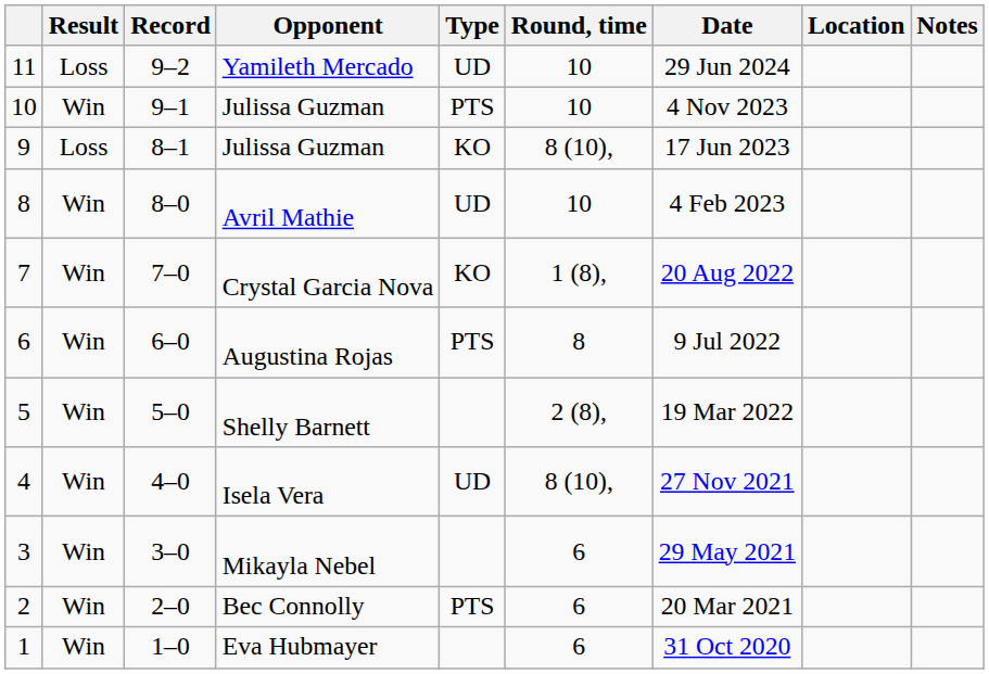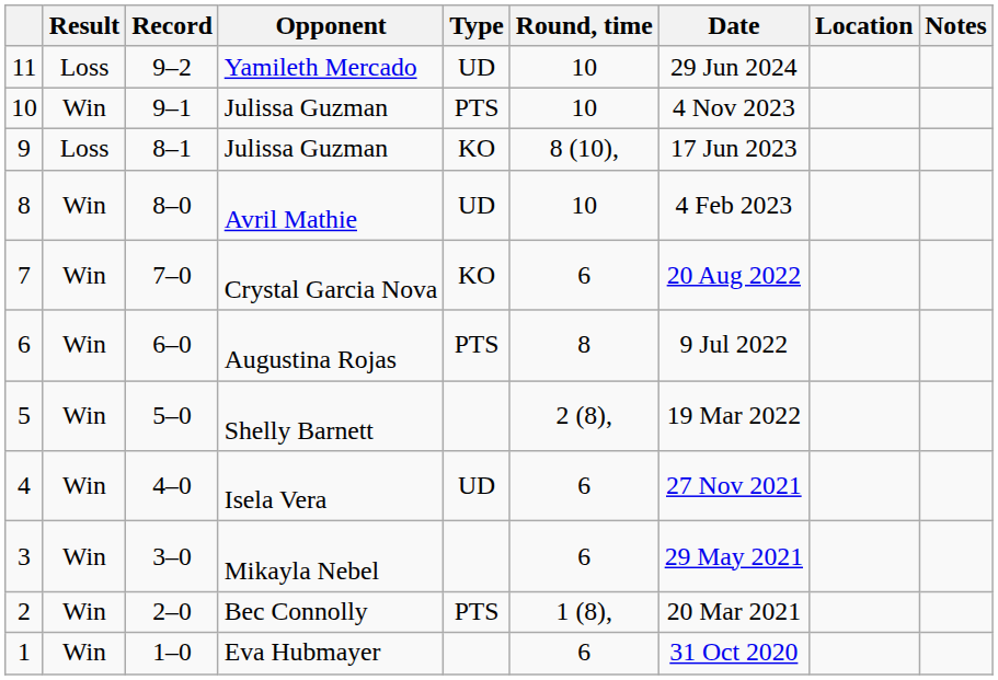 <table class="wikitable" style="text-align:center">
 <tr>
 <th></th>
 <th>Result</th>
 <th>Record</th>
 <th>Opponent</th>
 <th>Type</th>
 <th>Round, time</th>
 <th>Date</th>
 <th>Location</th>
 <th>Notes</th>
 </tr>
 <tr>
 <td>11</td>
 <td>Loss</td>
 <td>9–2</td>
 <td style="text-align:left;"><a href='#'>Yamileth Mercado</a></td>
 <td>UD</td>
 <td>10</td>
 <td>29 Jun 2024</td>
 <td style="text-align:left;"></td>
 <td style="text-align:left;"></td>
 </tr>
 <tr>
 <td>10</td>
 <td>Win</td>
 <td>9–1</td>
 <td style="text-align:left;">Julissa Guzman</td>
 <td>PTS</td>
 <td>10</td>
 <td>4 Nov 2023</td>
 <td style="text-align:left;"></td>
 <td></td>
 </tr>
 <tr>
 <td>9</td>
 <td>Loss</td>
 <td>8–1</td>
 <td style="text-align:left;">Julissa Guzman</td>
 <td>KO</td>
 <td>8 (10), </td>
 <td>17 Jun 2023</td>
 <td style="text-align:left;"></td>
 <td></td>
 </tr>
 <tr>
 <td>8</td>
 <td>Win</td>
 <td>8–0</td>
 <td style="text-align:left;"><br><a href='#'>Avril Mathie</a></td>
 <td>UD</td>
 <td>10</td>
 <td>4 Feb 2023</td>
 <td style="text-align:left;"></td>
 <td></td>
 </tr>
 <tr>
 <td>7</td>
 <td>Win</td>
 <td>7–0</td>
 <td style="text-align:left;"><br>Crystal Garcia Nova</td>
 <td>KO</td>
-<td>1 (8), </td>
+<td>6</td>
 <td><a href='#'>20 Aug 2022</a></td>
 <td style="text-align:left;"></td>
 <td></td>
 </tr>
 <tr>
 <td>6</td>
 <td>Win</td>
 <td>6–0</td>
 <td style="text-align:left;"><br>Augustina Rojas</td>
 <td>PTS</td>
 <td>8</td>
 <td>9 Jul 2022</td>
 <td style="text-align:left;"></td>
 <td></td>
 </tr>
 <tr>
 <td>5</td>
 <td>Win</td>
 <td>5–0</td>
 <td style="text-align:left;"><br>Shelly Barnett</td>
 <td></td>
 <td>2 (8), </td>
 <td>19 Mar 2022</td>
 <td style="text-align:left;"><br></td>
 <td></td>
 </tr>
 <tr>
 <td>4</td>
 <td>Win</td>
 <td>4–0</td>
 <td style="text-align:left;"><br>Isela Vera</td>
 <td>UD</td>
-<td>8 (10), </td>
+<td>6</td>
 <td><a href='#'>27 Nov 2021</a></td>
 <td style="text-align:left;"><br></td>
 <td></td>
 </tr>
 <tr>
 <td>3</td>
 <td>Win</td>
 <td>3–0</td>
 <td style="text-align:left;"><br>Mikayla Nebel</td>
 <td></td>
 <td>6</td>
 <td><a href='#'>29 May 2021</a></td>
 <td style="text-align:left;"><br></td>
 <td></td>
 </tr>
 <tr>
 <td>2</td>
 <td>Win</td>
 <td>2–0</td>
 <td style="text-align:left;">Bec Connolly</td>
 <td>PTS</td>
-<td>6</td>
+<td>1 (8), </td>
 <td>20 Mar 2021</td>
 <td style="text-align:left;"></td>
 <td></td>
 </tr>
 <tr>
 <td>1</td>
 <td>Win</td>
 <td>1–0</td>
 <td style="text-align:left;">Eva Hubmayer</td>
 <td></td>
 <td>6</td>
 <td><a href='#'>31 Oct 2020</a></td>
 <td style="text-align:left;"></td>
 <td></td>
 </tr>
 </table>
